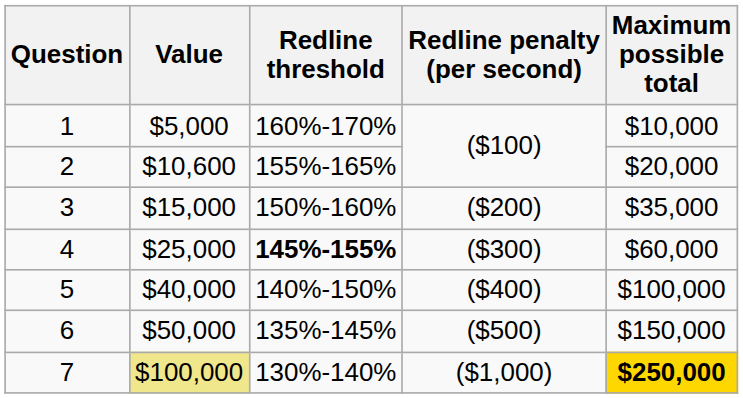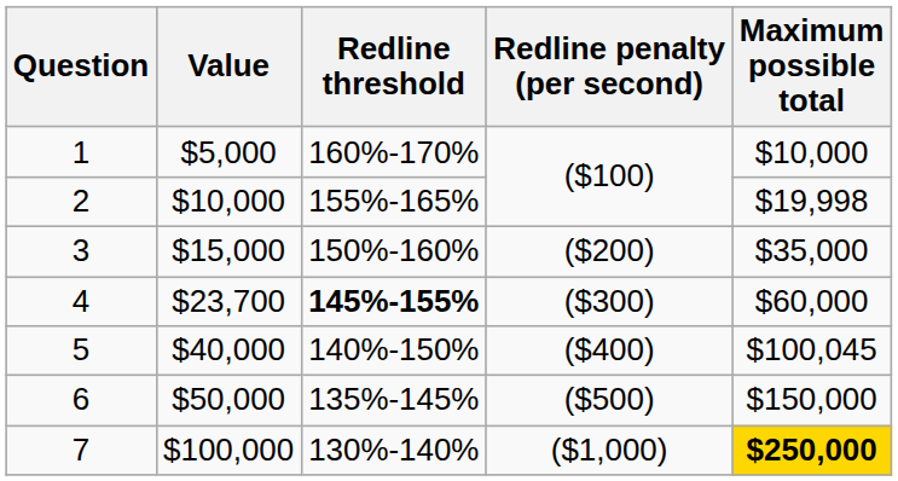 <table align="right" class="wikitable" size=80%>
 <tr>
 <th>Question</th>
 <th>Value</th>
 <th>Redline<br>threshold</th>
 <th>Redline penalty<br>(per second)</th>
 <th>Maximum<br>possible<br>total</th>
 </tr>
 <tr>
 <td align=center>1</td>
 <td align=center>$5,000</td>
 <td align="center">160%-170%</td>
 <td align=center rowspan="2"><span>($100)</span></td>
 <td align="center">$10,000</td>
 </tr>
 <tr>
 <td align=center>2</td>
-<td align=center>$10,600</td>
+<td align=center>$10,000</td>
 <td align="center">155%-165%</td>
-<td align="center">$20,000</td>
+<td align="center">$19,998</td>
 </tr>
 <tr>
 <td align=center>3</td>
 <td align=center>$15,000</td>
 <td align="center">150%-160%</td>
 <td align=center><span>($200)</span></td>
 <td align="center">$35,000</td>
 </tr>
 <tr>
 <td align=center>4</td>
-<td align=center>$25,000</td>
+<td align=center>$23,700</td>
 <td align="center"><strong>145%-155%</strong></td>
 <td align=center><span>($300)</span></td>
 <td align="center">$60,000</td>
 </tr>
 <tr>
 <td align=center>5</td>
 <td align=center>$40,000</td>
 <td align="center">140%-150%</td>
 <td align=center><span>($400)</span></td>
-<td align="center">$100,000</td>
+<td align="center">$100,045</td>
 </tr>
 <tr>
 <td align=center>6</td>
 <td align=center>$50,000</td>
 <td align="center">135%-145%</td>
 <td align=center><span>($500)</span></td>
 <td align="center">$150,000</td>
 </tr>
 <tr>
 <td align=center>7</td>
-<td align=center style="background: khaki;">$100,000</td>
+<td align=center>$100,000</td>
 <td align="center">130%-140%</td>
 <td align=center><span>($1,000)</span></td>
 <td align="center" bgcolor="gold"><strong>$250,000</strong></td>
 </tr>
 </table>
